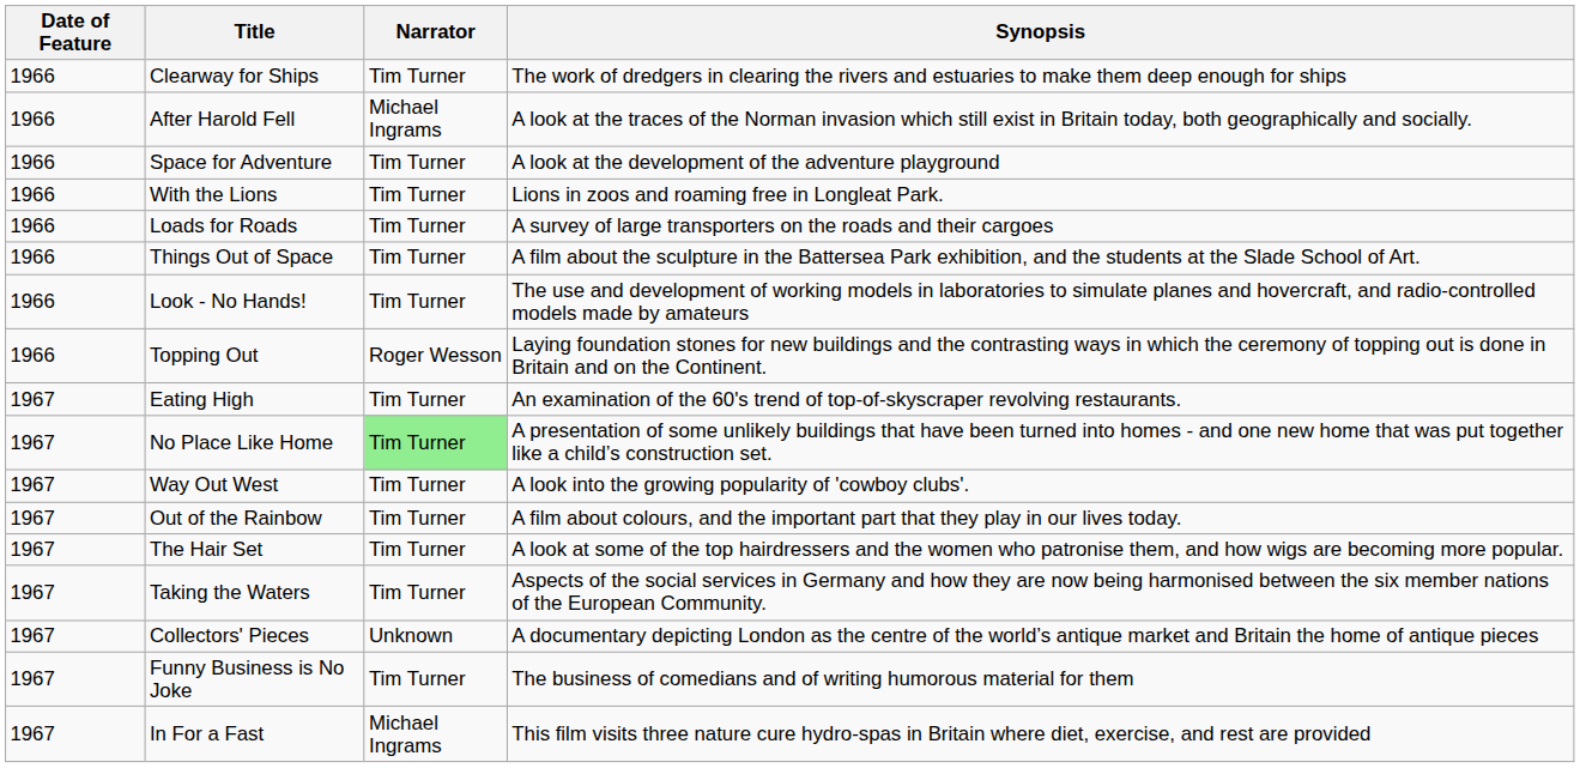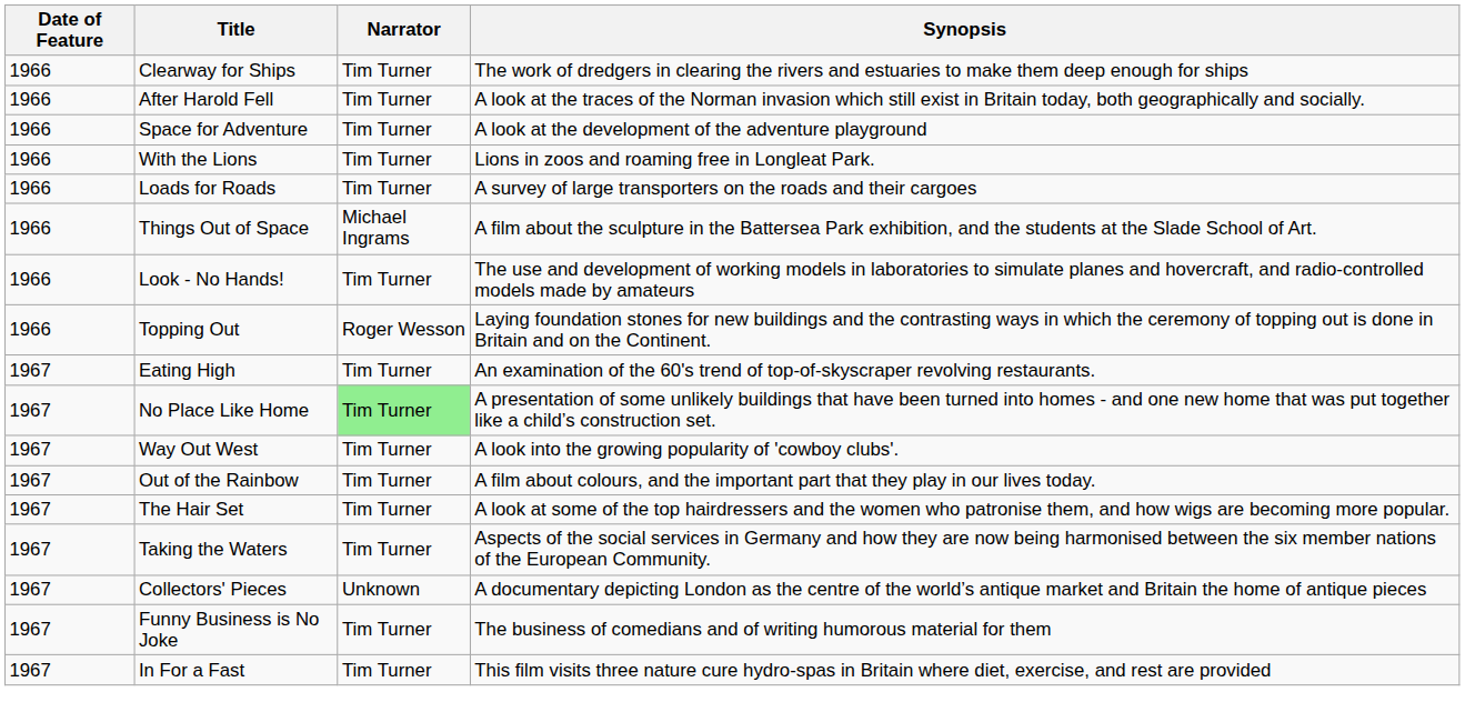 <table class="wikitable">
 <tr>
 <th>Date of Feature</th>
 <th>Title</th>
 <th>Narrator</th>
 <th>Synopsis</th>
 </tr>
 <tr>
 <td>1966</td>
 <td>Clearway for Ships</td>
 <td>Tim Turner</td>
 <td>The work of dredgers in clearing the rivers and estuaries to make them deep enough for ships</td>
 </tr>
 <tr>
 <td>1966</td>
 <td>After Harold Fell</td>
-<td>Michael Ingrams</td>
+<td>Tim Turner</td>
 <td>A look at the traces of the Norman invasion which still exist in Britain today, both geographically and socially.</td>
 </tr>
 <tr>
 <td>1966</td>
 <td>Space for Adventure</td>
 <td>Tim Turner</td>
 <td>A look at the development of the adventure playground</td>
 </tr>
 <tr>
 <td>1966</td>
 <td>With the Lions</td>
 <td>Tim Turner</td>
 <td>Lions in zoos and roaming free in Longleat Park.</td>
 </tr>
 <tr>
 <td>1966</td>
 <td>Loads for Roads</td>
 <td>Tim Turner</td>
 <td>A survey of large transporters on the roads and their cargoes</td>
 </tr>
 <tr>
 <td>1966</td>
 <td>Things Out of Space</td>
-<td>Tim Turner</td>
+<td>Michael Ingrams</td>
 <td>A film about the sculpture in the Battersea Park exhibition, and the students at the Slade School of Art.</td>
 </tr>
 <tr>
 <td>1966</td>
 <td>Look - No Hands!</td>
 <td>Tim Turner</td>
 <td>The use and development of working models in laboratories to simulate planes and hovercraft, and radio-controlled models made by amateurs</td>
 </tr>
 <tr>
 <td>1966</td>
 <td>Topping Out</td>
 <td>Roger Wesson</td>
 <td>Laying foundation stones for new buildings and the contrasting ways in which the ceremony of topping out is done in Britain and on the Continent.</td>
 </tr>
 <tr>
 <td>1967</td>
 <td>Eating High</td>
 <td>Tim Turner</td>
 <td>An examination of the 60's trend of top-of-skyscraper revolving restaurants.</td>
 </tr>
 <tr>
 <td>1967</td>
 <td>No Place Like Home</td>
 <td style="background: lightgreen;">Tim Turner</td>
 <td>A presentation of some unlikely buildings that have been turned into homes - and one new home that was put together like a child’s construction set.</td>
 </tr>
 <tr>
 <td>1967</td>
 <td>Way Out West</td>
 <td>Tim Turner</td>
 <td>A look into the growing popularity of 'cowboy clubs'.</td>
 </tr>
 <tr>
 <td>1967</td>
 <td>Out of the Rainbow</td>
 <td>Tim Turner</td>
 <td>A film about colours, and the important part that they play in our lives today.</td>
 </tr>
 <tr>
 <td>1967</td>
 <td>The Hair Set</td>
 <td>Tim Turner</td>
 <td>A look at some of the top hairdressers and the women who patronise them, and how wigs are becoming more popular.</td>
 </tr>
 <tr>
 <td>1967</td>
 <td>Taking the Waters</td>
 <td>Tim Turner</td>
 <td>Aspects of the social services in Germany and how they are now being harmonised between the six member nations of the European Community.</td>
 </tr>
 <tr>
 <td>1967</td>
 <td>Collectors' Pieces</td>
 <td>Unknown</td>
 <td>A documentary depicting London as the centre of the world’s antique market and Britain the home of antique pieces</td>
 </tr>
 <tr>
 <td>1967</td>
 <td>Funny Business is No Joke</td>
 <td>Tim Turner</td>
 <td>The business of comedians and of writing humorous material for them</td>
 </tr>
 <tr>
 <td>1967</td>
 <td>In For a Fast</td>
-<td>Michael Ingrams</td>
+<td>Tim Turner</td>
 <td>This film visits three nature cure hydro-spas in Britain where diet, exercise, and rest are provided</td>
 </tr>
 </table>
